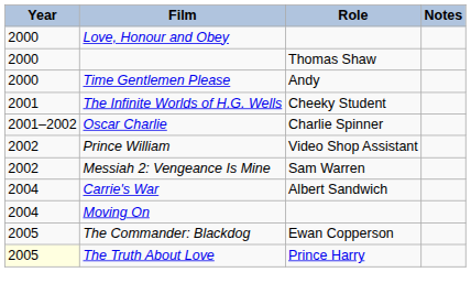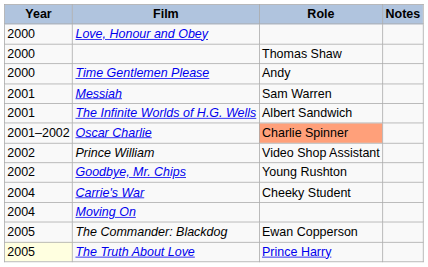 <table class="wikitable sortable">
 <tr>
 <th style="background:#B0C4DE;">Year</th>
 <th style="background:#B0C4DE;">Film</th>
 <th style="background:#B0C4DE;">Role</th>
 <th style="background:#B0C4DE;">Notes</th>
 </tr>
 <tr>
 <td rowspan="1">2000</td>
 <td><em><a href='#'>Love, Honour and Obey</a></em></td>
 <td></td>
 <td></td>
 </tr>
 <tr>
 <td rowspan="1">2000</td>
 <td><em></em></td>
 <td>Thomas Shaw</td>
 <td></td>
 </tr>
 <tr>
 <td rowspan="1">2000</td>
 <td><em><a href='#'>Time Gentlemen Please</a></em></td>
 <td>Andy</td>
 <td></td>
 </tr>
 <tr>
 <td rowspan="1">2001</td>
+<td><em><a href='#'>Messiah</a></em></td>
+<td>Sam Warren</td>
+<td></td>
+</tr>
+<tr>
+<td rowspan="1">2001</td>
 <td><em><a href='#'>The Infinite Worlds of H.G. Wells</a></em></td>
-<td>Cheeky Student</td>
+<td>Albert Sandwich</td>
 <td></td>
 </tr>
 <tr>
 <td rowspan="1">2001–2002</td>
 <td><em><a href='#'>Oscar Charlie</a></em></td>
-<td>Charlie Spinner</td>
+<td style="background: lightsalmon;">Charlie Spinner</td>
 <td></td>
 </tr>
 <tr>
 <td rowspan="1">2002</td>
 <td><em>Prince William</em></td>
 <td>Video Shop Assistant</td>
 <td></td>
 </tr>
 <tr>
 <td rowspan="1">2002</td>
-<td><em>Messiah 2: Vengeance Is Mine</em></td>
-<td>Sam Warren</td>
+<td><em><a href='#'>Goodbye, Mr. Chips</a></em></td>
+<td>Young Rushton</td>
 <td></td>
 </tr>
 <tr>
 <td rowspan="1">2004</td>
 <td><em><a href='#'>Carrie's War</a></em></td>
-<td>Albert Sandwich</td>
+<td>Cheeky Student</td>
 <td></td>
 </tr>
 <tr>
 <td rowspan="1">2004</td>
 <td><em><a href='#'>Moving On</a></em></td>
 <td></td>
 <td></td>
 </tr>
 <tr>
 <td rowspan="1">2005</td>
 <td><em>The Commander: Blackdog</em></td>
 <td>Ewan Copperson</td>
 <td></td>
 </tr>
 <tr>
 <td rowspan="1" style="background: lightyellow;">2005</td>
 <td><em><a href='#'>The Truth About Love</a></em></td>
 <td><a href='#'>Prince Harry</a></td>
 <td></td>
 </tr>
 </table>
